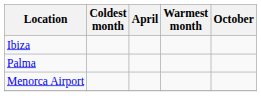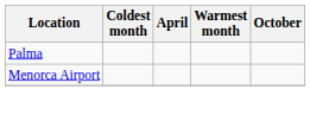 <table class="wikitable sortable nowrap" style="text-align: center;">
 <tr>
 <th>Location</th>
 <th>Coldest<br>month</th>
 <th>April</th>
 <th>Warmest<br>month</th>
 <th>October</th>
-</tr>
-<tr>
-<td style="text-align: left;"><a href='#'>Ibiza</a></td>
-<td></td>
-<td></td>
-<td></td>
-<td></td>
 </tr>
 <tr>
 <td style="text-align: left;"><a href='#'>Palma</a></td>
 <td></td>
 <td></td>
 <td></td>
 <td></td>
 </tr>
 <tr>
 <td style="text-align: left;"><a href='#'>Menorca Airport</a></td>
 <td></td>
 <td></td>
 <td></td>
 <td></td>
 </tr>
 <tr>
 </tr>
 </table>
